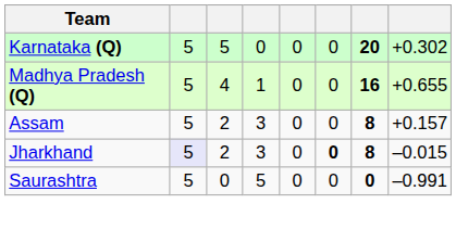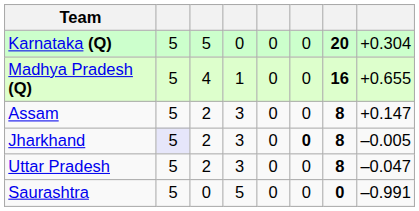 <table class="wikitable" style="text-align:center">
 <tr>
 <th style="width:140px;">Team</th>
 <th style="width:25px;"></th>
 <th style="width:25px;"></th>
 <th style="width:25px;"></th>
 <th style="width:25px;"></th>
 <th style="width:25px;"></th>
 <th style="width:25px;"></th>
 <th style="width:40px;"></th>
 </tr>
 <tr style="background:#cfc;">
 <td style="text-align:left"><a href='#'>Karnataka</a> <strong>(Q)</strong></td>
 <td>5</td>
 <td>5</td>
 <td>0</td>
 <td>0</td>
 <td>0</td>
 <td><strong>20</strong></td>
-<td>+0.302</td>
+<td>+0.304</td>
 </tr>
 <tr style="background:#dfc;">
 <td style="text-align:left"><a href='#'>Madhya Pradesh</a> <strong>(Q)</strong></td>
 <td>5</td>
 <td>4</td>
 <td>1</td>
 <td>0</td>
 <td>0</td>
 <td><strong>16</strong></td>
 <td>+0.655</td>
 </tr>
 <tr>
 <td style="text-align:left"><a href='#'>Assam</a></td>
 <td>5</td>
 <td>2</td>
 <td>3</td>
 <td>0</td>
 <td>0</td>
 <td><strong>8</strong></td>
-<td>+0.157</td>
+<td>+0.147</td>
 </tr>
 <tr>
 <td style="text-align:left"><a href='#'>Jharkhand</a></td>
 <td style="background: lavender;">5</td>
 <td>2</td>
 <td>3</td>
 <td>0</td>
 <td><strong>0</strong></td>
 <td><strong>8</strong></td>
-<td>–0.015</td>
+<td>–0.005</td>
+</tr>
+<tr>
+<td style="text-align:left"><a href='#'>Uttar Pradesh</a></td>
+<td>5</td>
+<td>2</td>
+<td>3</td>
+<td>0</td>
+<td>0</td>
+<td><strong>8</strong></td>
+<td>–0.047</td>
 </tr>
 <tr>
 <td style="text-align:left"><a href='#'>Saurashtra</a></td>
 <td>5</td>
 <td>0</td>
 <td>5</td>
 <td>0</td>
 <td>0</td>
 <td><strong>0</strong></td>
 <td>–0.991</td>
 </tr>
 </table>
